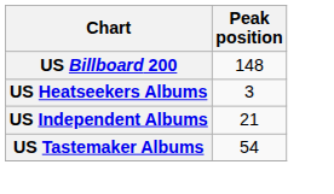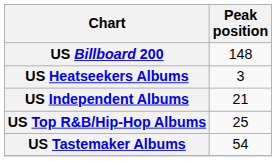 <table class="wikitable sortable plainrowheaders" style="text-align:center;" border="1">
 <tr>
 <th scope="col">Chart</th>
 <th scope="col">Peak<br>position</th>
 </tr>
 <tr>
 <th scope="row">US <a href='#'><em>Billboard</em> 200</a></th>
 <td>148</td>
 </tr>
 <tr>
 <th scope="row">US <a href='#'>Heatseekers Albums</a></th>
 <td>3</td>
 </tr>
 <tr>
 <th scope="row">US <a href='#'>Independent Albums</a></th>
 <td>21</td>
 </tr>
 <tr>
+<th scope="row">US <a href='#'>Top R&B/Hip-Hop Albums</a></th>
+<td>25</td>
+</tr>
+<tr>
 <th scope="row">US <a href='#'>Tastemaker Albums</a></th>
 <td>54</td>
 </tr>
 <tr>
 </tr>
 </table>
